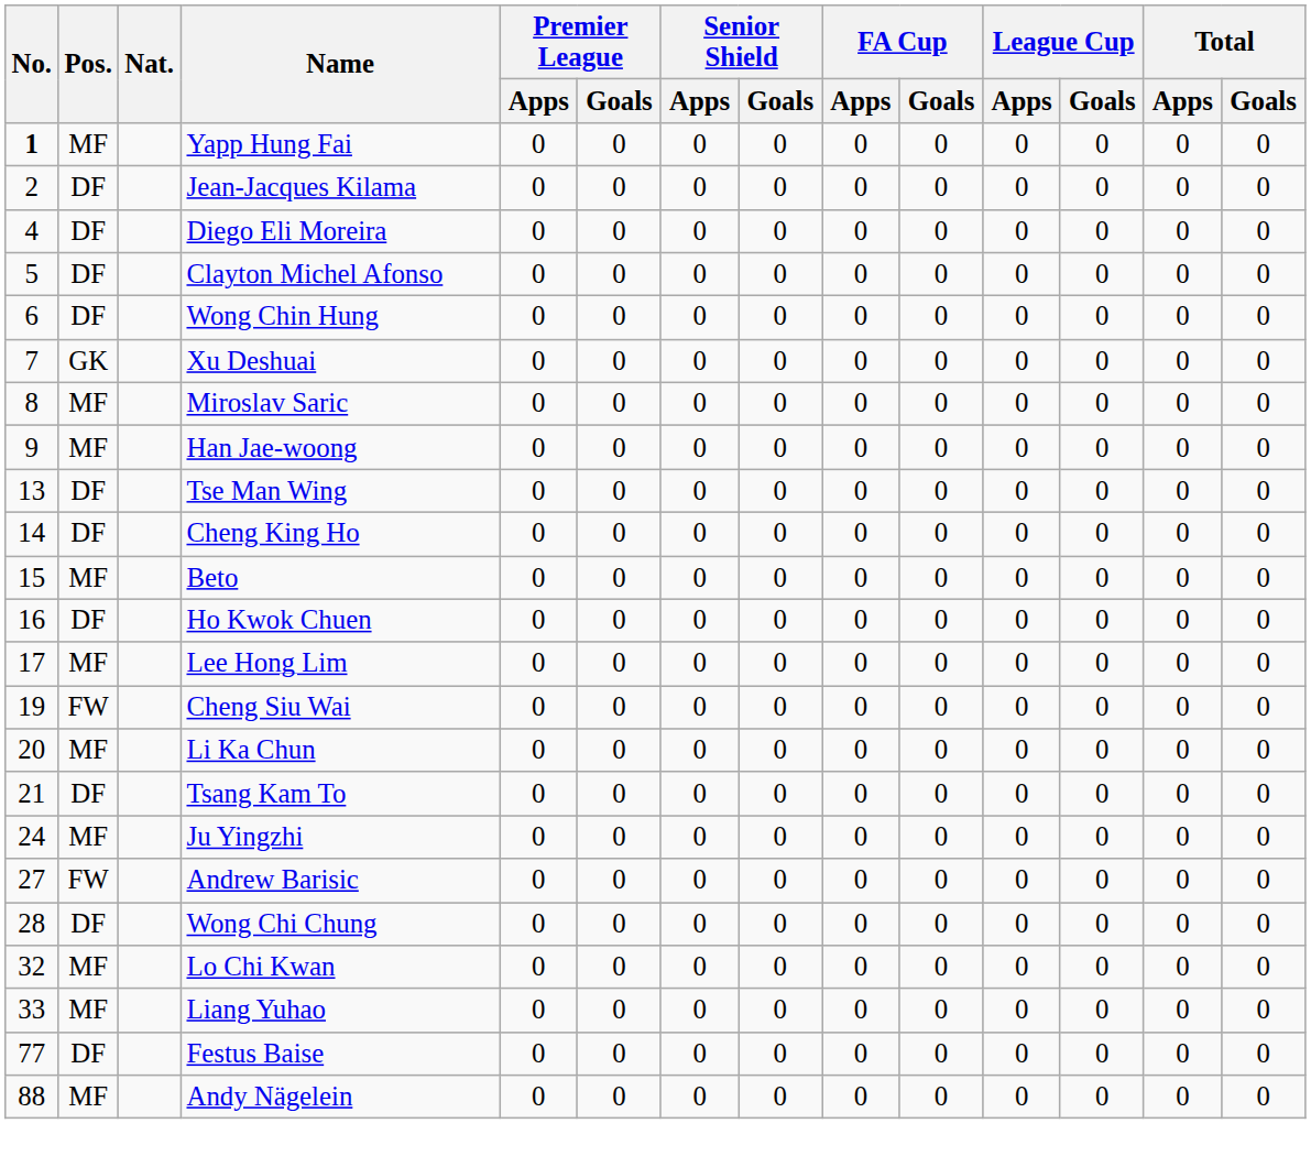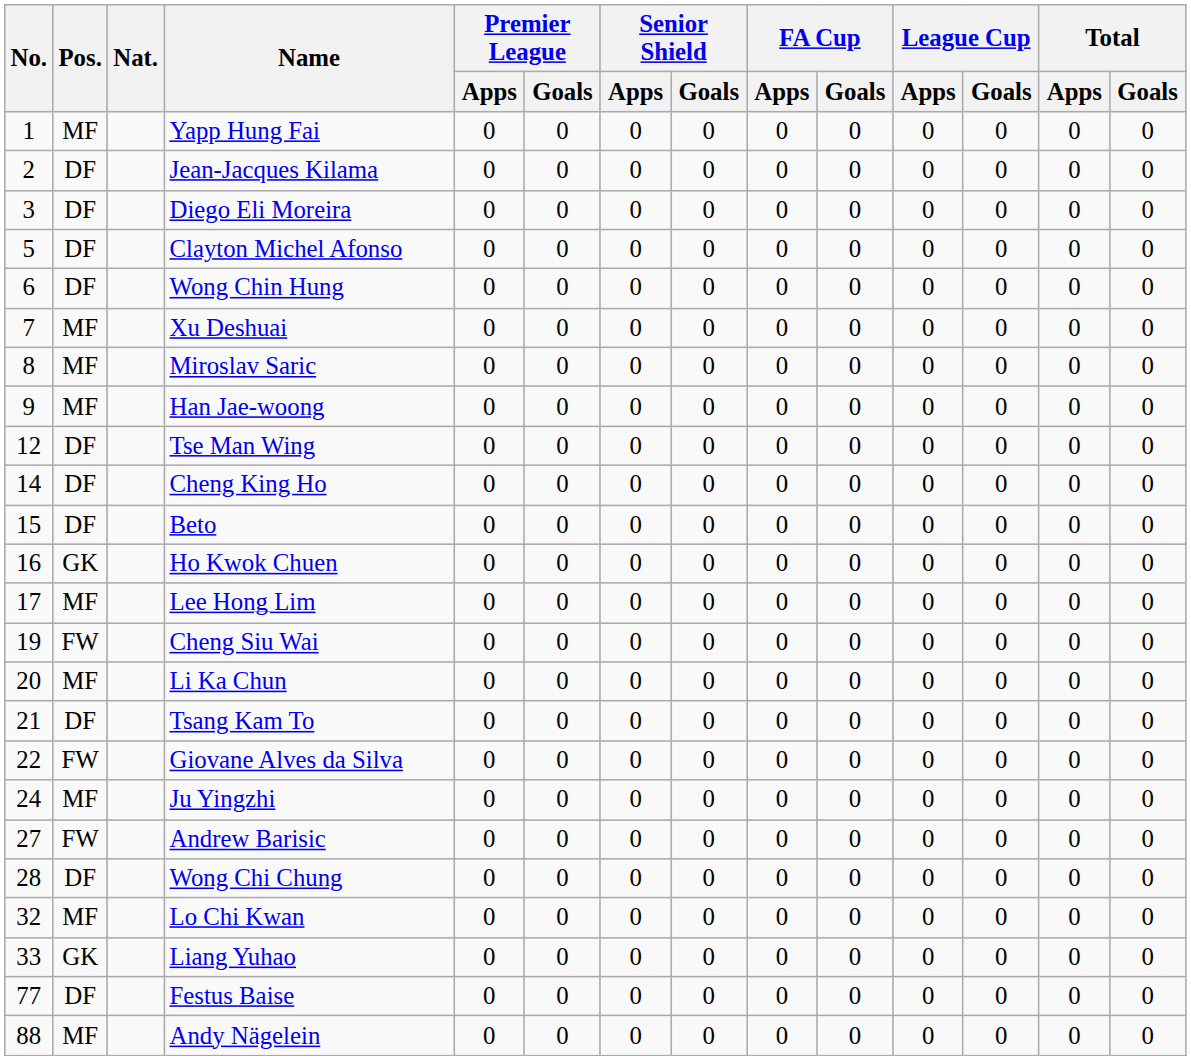 <table class="wikitable plainrowheaders" style="text-align:center">
 <tr>
 <th rowspan="2">No.</th>
 <th rowspan="2">Pos.</th>
 <th rowspan="2">Nat.</th>
 <th rowspan="2" style="width:180px;">Name</th>
 <th colspan="2" style="width:87px;"><a href='#'>Premier League</a></th>
 <th colspan="2" style="width:87px;"><a href='#'>Senior Shield</a></th>
 <th colspan="2" style="width:87px;"><a href='#'>FA Cup</a></th>
 <th colspan="2" style="width:87px;"><a href='#'>League Cup</a></th>
 <th colspan="2" style="width:87px;">Total</th>
 </tr>
 <tr>
 <th>Apps</th>
 <th>Goals</th>
 <th>Apps</th>
 <th>Goals</th>
 <th>Apps</th>
 <th>Goals</th>
 <th>Apps</th>
 <th>Goals</th>
 <th>Apps</th>
 <th>Goals</th>
 </tr>
 <tr>
-<td><strong>1</strong></td>
+<td>1</td>
 <td>MF</td>
 <td></td>
 <td align=left><a href='#'>Yapp Hung Fai</a></td>
 <td>0</td>
 <td>0</td>
 <td>0</td>
 <td>0</td>
 <td>0</td>
 <td>0</td>
 <td>0</td>
 <td>0</td>
 <td>0</td>
 <td>0</td>
 </tr>
 <tr>
 <td>2</td>
 <td>DF</td>
 <td></td>
 <td align=left><a href='#'>Jean-Jacques Kilama</a></td>
 <td>0</td>
 <td>0</td>
 <td>0</td>
 <td>0</td>
 <td>0</td>
 <td>0</td>
 <td>0</td>
 <td>0</td>
 <td>0</td>
 <td>0</td>
 </tr>
 <tr>
-<td>4</td>
+<td>3</td>
 <td>DF</td>
 <td></td>
 <td align=left><a href='#'>Diego Eli Moreira</a></td>
 <td>0</td>
 <td>0</td>
 <td>0</td>
 <td>0</td>
 <td>0</td>
 <td>0</td>
 <td>0</td>
 <td>0</td>
 <td>0</td>
 <td>0</td>
 </tr>
 <tr>
 <td>5</td>
 <td>DF</td>
 <td></td>
 <td align=left><a href='#'>Clayton Michel Afonso</a></td>
 <td>0</td>
 <td>0</td>
 <td>0</td>
 <td>0</td>
 <td>0</td>
 <td>0</td>
 <td>0</td>
 <td>0</td>
 <td>0</td>
 <td>0</td>
 </tr>
 <tr>
 <td>6</td>
 <td>DF</td>
 <td></td>
 <td align=left><a href='#'>Wong Chin Hung</a></td>
 <td>0</td>
 <td>0</td>
 <td>0</td>
 <td>0</td>
 <td>0</td>
 <td>0</td>
 <td>0</td>
 <td>0</td>
 <td>0</td>
 <td>0</td>
 </tr>
 <tr>
 <td>7</td>
-<td>GK</td>
+<td>MF</td>
 <td></td>
 <td align=left><a href='#'>Xu Deshuai</a></td>
 <td>0</td>
 <td>0</td>
 <td>0</td>
 <td>0</td>
 <td>0</td>
 <td>0</td>
 <td>0</td>
 <td>0</td>
 <td>0</td>
 <td>0</td>
 </tr>
 <tr>
 <td>8</td>
 <td>MF</td>
 <td></td>
 <td align=left><a href='#'>Miroslav Saric</a></td>
 <td>0</td>
 <td>0</td>
 <td>0</td>
 <td>0</td>
 <td>0</td>
 <td>0</td>
 <td>0</td>
 <td>0</td>
 <td>0</td>
 <td>0</td>
 </tr>
 <tr>
 <td>9</td>
 <td>MF</td>
 <td></td>
 <td align=left><a href='#'>Han Jae-woong</a></td>
 <td>0</td>
 <td>0</td>
 <td>0</td>
 <td>0</td>
 <td>0</td>
 <td>0</td>
 <td>0</td>
 <td>0</td>
 <td>0</td>
 <td>0</td>
 </tr>
 <tr>
-<td>13</td>
+<td>12</td>
 <td>DF</td>
 <td></td>
 <td align=left><a href='#'>Tse Man Wing</a></td>
 <td>0</td>
 <td>0</td>
 <td>0</td>
 <td>0</td>
 <td>0</td>
 <td>0</td>
 <td>0</td>
 <td>0</td>
 <td>0</td>
 <td>0</td>
 </tr>
 <tr>
 <td>14</td>
 <td>DF</td>
 <td></td>
 <td align=left><a href='#'>Cheng King Ho</a></td>
 <td>0</td>
 <td>0</td>
 <td>0</td>
 <td>0</td>
 <td>0</td>
 <td>0</td>
 <td>0</td>
 <td>0</td>
 <td>0</td>
 <td>0</td>
 </tr>
 <tr>
 <td>15</td>
-<td>MF</td>
+<td>DF</td>
 <td></td>
 <td align=left><a href='#'>Beto</a></td>
 <td>0</td>
 <td>0</td>
 <td>0</td>
 <td>0</td>
 <td>0</td>
 <td>0</td>
 <td>0</td>
 <td>0</td>
 <td>0</td>
 <td>0</td>
 </tr>
 <tr>
 <td>16</td>
-<td>DF</td>
+<td>GK</td>
 <td></td>
 <td align=left><a href='#'>Ho Kwok Chuen</a></td>
 <td>0</td>
 <td>0</td>
 <td>0</td>
 <td>0</td>
 <td>0</td>
 <td>0</td>
 <td>0</td>
 <td>0</td>
 <td>0</td>
 <td>0</td>
 </tr>
 <tr>
 <td>17</td>
 <td>MF</td>
 <td></td>
 <td align=left><a href='#'>Lee Hong Lim</a></td>
 <td>0</td>
 <td>0</td>
 <td>0</td>
 <td>0</td>
 <td>0</td>
 <td>0</td>
 <td>0</td>
 <td>0</td>
 <td>0</td>
 <td>0</td>
 </tr>
 <tr>
 <td>19</td>
 <td>FW</td>
 <td></td>
 <td align=left><a href='#'>Cheng Siu Wai</a></td>
 <td>0</td>
 <td>0</td>
 <td>0</td>
 <td>0</td>
 <td>0</td>
 <td>0</td>
 <td>0</td>
 <td>0</td>
 <td>0</td>
 <td>0</td>
 </tr>
 <tr>
 <td>20</td>
 <td>MF</td>
 <td></td>
 <td align=left><a href='#'>Li Ka Chun</a></td>
 <td>0</td>
 <td>0</td>
 <td>0</td>
 <td>0</td>
 <td>0</td>
 <td>0</td>
 <td>0</td>
 <td>0</td>
 <td>0</td>
 <td>0</td>
 </tr>
 <tr>
 <td>21</td>
 <td>DF</td>
 <td></td>
 <td align=left><a href='#'>Tsang Kam To</a></td>
 <td>0</td>
 <td>0</td>
 <td>0</td>
 <td>0</td>
 <td>0</td>
 <td>0</td>
 <td>0</td>
 <td>0</td>
 <td>0</td>
 <td>0</td>
 </tr>
 <tr>
+<td>22</td>
+<td>FW</td>
+<td></td>
+<td align=left><a href='#'>Giovane Alves da Silva</a></td>
+<td>0</td>
+<td>0</td>
+<td>0</td>
+<td>0</td>
+<td>0</td>
+<td>0</td>
+<td>0</td>
+<td>0</td>
+<td>0</td>
+<td>0</td>
+</tr>
+<tr>
 <td>24</td>
 <td>MF</td>
 <td></td>
 <td align=left><a href='#'>Ju Yingzhi</a></td>
 <td>0</td>
 <td>0</td>
 <td>0</td>
 <td>0</td>
 <td>0</td>
 <td>0</td>
 <td>0</td>
 <td>0</td>
 <td>0</td>
 <td>0</td>
 </tr>
 <tr>
 <td>27</td>
 <td>FW</td>
 <td></td>
 <td align=left><a href='#'>Andrew Barisic</a></td>
 <td>0</td>
 <td>0</td>
 <td>0</td>
 <td>0</td>
 <td>0</td>
 <td>0</td>
 <td>0</td>
 <td>0</td>
 <td>0</td>
 <td>0</td>
 </tr>
 <tr>
 <td>28</td>
 <td>DF</td>
 <td></td>
 <td align=left><a href='#'>Wong Chi Chung</a></td>
 <td>0</td>
 <td>0</td>
 <td>0</td>
 <td>0</td>
 <td>0</td>
 <td>0</td>
 <td>0</td>
 <td>0</td>
 <td>0</td>
 <td>0</td>
 </tr>
 <tr>
 <td>32</td>
 <td>MF</td>
 <td></td>
 <td align=left><a href='#'>Lo Chi Kwan</a></td>
 <td>0</td>
 <td>0</td>
 <td>0</td>
 <td>0</td>
 <td>0</td>
 <td>0</td>
 <td>0</td>
 <td>0</td>
 <td>0</td>
 <td>0</td>
 </tr>
 <tr>
 <td>33</td>
-<td>MF</td>
+<td>GK</td>
 <td></td>
 <td align=left><a href='#'>Liang Yuhao</a></td>
 <td>0</td>
 <td>0</td>
 <td>0</td>
 <td>0</td>
 <td>0</td>
 <td>0</td>
 <td>0</td>
 <td>0</td>
 <td>0</td>
 <td>0</td>
 </tr>
 <tr>
 <td>77</td>
 <td>DF</td>
 <td></td>
 <td align=left><a href='#'>Festus Baise</a></td>
 <td>0</td>
 <td>0</td>
 <td>0</td>
 <td>0</td>
 <td>0</td>
 <td>0</td>
 <td>0</td>
 <td>0</td>
 <td>0</td>
 <td>0</td>
 </tr>
 <tr>
 <td>88</td>
 <td>MF</td>
 <td></td>
 <td align=left><a href='#'>Andy Nägelein</a></td>
 <td>0</td>
 <td>0</td>
 <td>0</td>
 <td>0</td>
 <td>0</td>
 <td>0</td>
 <td>0</td>
 <td>0</td>
 <td>0</td>
 <td>0</td>
 </tr>
 </table>
